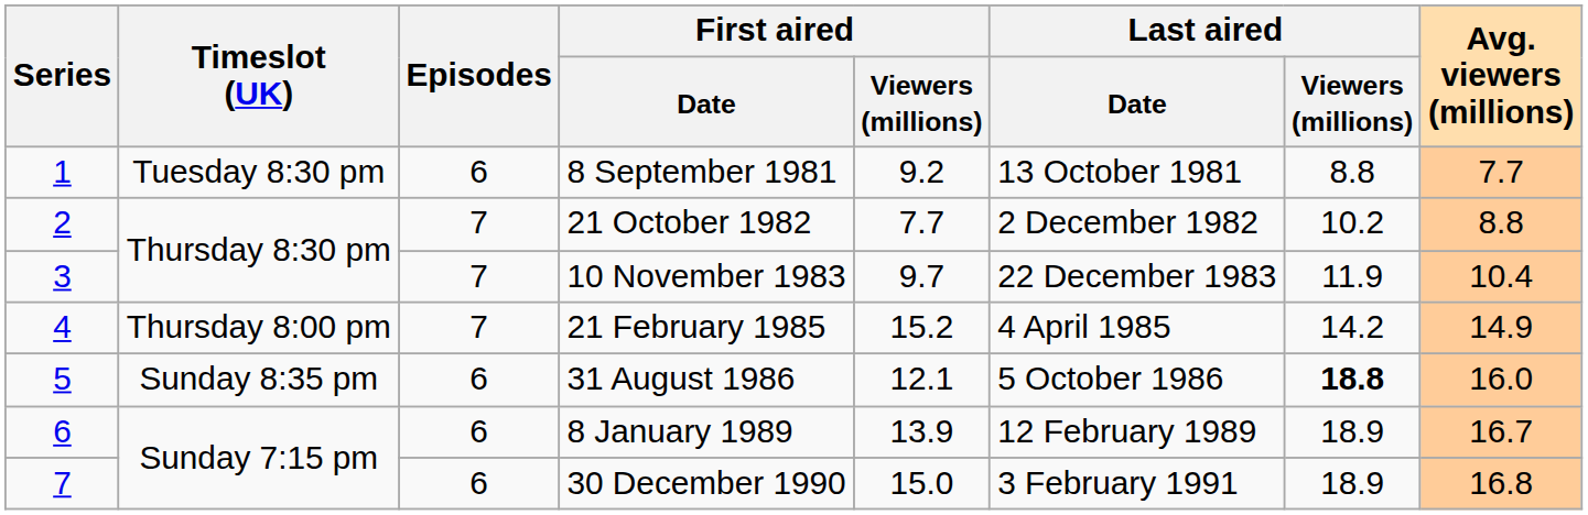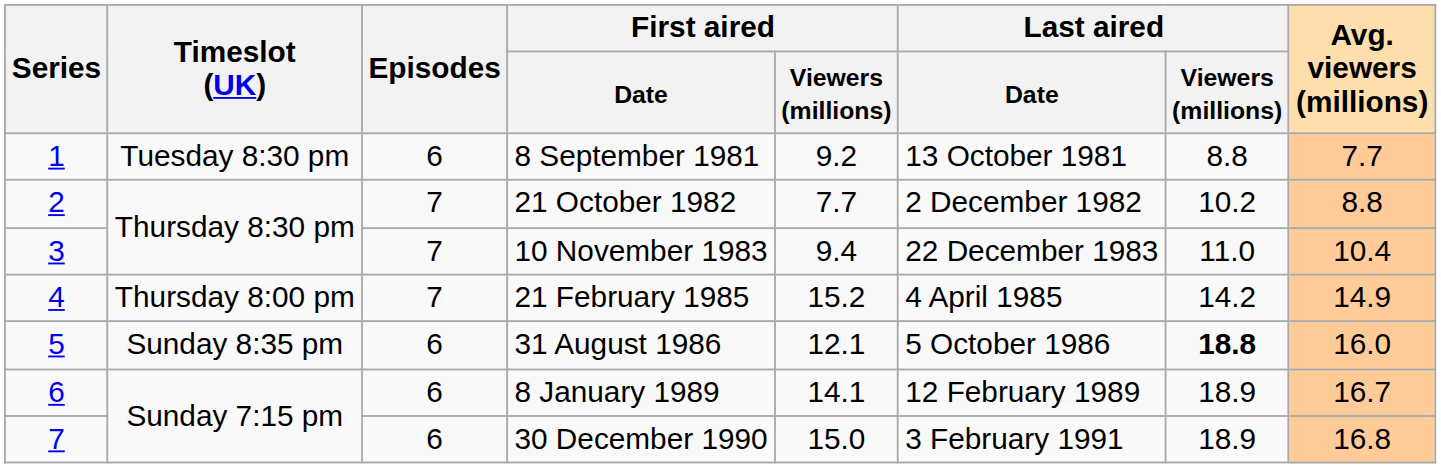 <table class="wikitable">
 <tr>
 <th rowspan="2">Series</th>
 <th rowspan="2">Timeslot<br>(<a href='#'>UK</a>)</th>
 <th rowspan="2">Episodes</th>
 <th colspan="2">First aired</th>
 <th colspan="2">Last aired</th>
 <th rowspan="2" style="background:#ffdead;">Avg.<br>viewers<br>(millions)</th>
 </tr>
 <tr>
 <th><small>Date</small></th>
 <th><small>Viewers<br>(millions)</small></th>
 <th><small>Date</small></th>
 <th><small>Viewers<br>(millions)</small></th>
 </tr>
 <tr>
 <td align="center"><a href='#'>1</a></td>
 <td align="center">Tuesday 8:30 pm</td>
 <td align="center">6</td>
 <td>8 September 1981</td>
 <td align="center">9.2</td>
 <td>13 October 1981</td>
 <td align="center">8.8</td>
 <td style="background:#fc9; text-align:center;">7.7</td>
 </tr>
 <tr>
 <td align="center"><a href='#'>2</a></td>
 <td rowspan="2" align="center">Thursday 8:30 pm</td>
 <td align="center">7</td>
 <td>21 October 1982</td>
 <td align="center">7.7</td>
 <td>2 December 1982</td>
 <td align="center">10.2</td>
 <td style="background:#fc9; text-align:center;">8.8</td>
 </tr>
 <tr>
 <td align="center"><a href='#'>3</a></td>
 <td align="center">7</td>
 <td>10 November 1983</td>
-<td align="center">9.7</td>
+<td align="center">9.4</td>
 <td>22 December 1983</td>
-<td align="center">11.9</td>
+<td align="center">11.0</td>
 <td style="background:#fc9; text-align:center;">10.4</td>
 </tr>
 <tr>
 <td align="center"><a href='#'>4</a></td>
 <td align="center">Thursday 8:00 pm</td>
 <td align="center">7</td>
 <td>21 February 1985</td>
 <td align="center">15.2</td>
 <td>4 April 1985</td>
 <td align="center">14.2</td>
 <td style="background:#fc9; text-align:center;">14.9</td>
 </tr>
 <tr>
 <td align="center"><a href='#'>5</a></td>
 <td align="center">Sunday 8:35 pm</td>
 <td align="center">6</td>
 <td>31 August 1986</td>
 <td align="center">12.1</td>
 <td>5 October 1986</td>
 <td align="center"><strong>18.8</strong></td>
 <td style="background:#fc9; text-align:center;">16.0</td>
 </tr>
 <tr>
 <td align="center"><a href='#'>6</a></td>
 <td rowspan="2" align="center">Sunday 7:15 pm</td>
 <td align="center">6</td>
 <td>8 January 1989</td>
-<td align="center">13.9</td>
+<td align="center">14.1</td>
 <td>12 February 1989</td>
 <td align="center">18.9</td>
 <td style="background:#fc9; text-align:center;">16.7</td>
 </tr>
 <tr>
 <td align="center"><a href='#'>7</a></td>
 <td align="center">6</td>
 <td>30 December 1990</td>
 <td align="center">15.0</td>
 <td>3 February 1991</td>
 <td align="center">18.9</td>
 <td style="background:#fc9; text-align:center;">16.8</td>
 </tr>
 </table>
